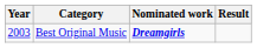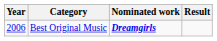 <table class="wikitable" style="font-size:90%;">
 <tr style="background:#ccc; text-align:center;">
 <th>Year</th>
 <th>Category</th>
 <th>Nominated work</th>
 <th>Result</th>
 </tr>
 <tr>
-<td><a href='#'>2003</a></td>
+<td><a href='#'>2006</a></td>
 <td><a href='#'>Best Original Music</a></td>
 <td><strong><em><a href='#'>Dreamgirls</a></em></strong></td>
 <td></td>
 </tr>
 </table>
